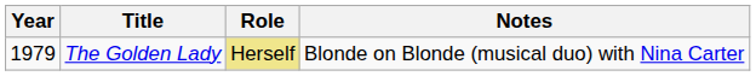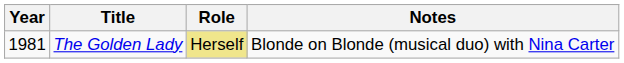 <table class="wikitable sortable">
 <tr>
 <th>Year</th>
 <th>Title</th>
 <th>Role</th>
 <th>Notes</th>
 </tr>
 <tr>
-<td>1979</td>
+<td>1981</td>
 <td><em><a href='#'>The Golden Lady</a></em></td>
 <td style="background: khaki;">Herself</td>
 <td>Blonde on Blonde (musical duo) with <a href='#'>Nina Carter</a></td>
 </tr>
 </table>
